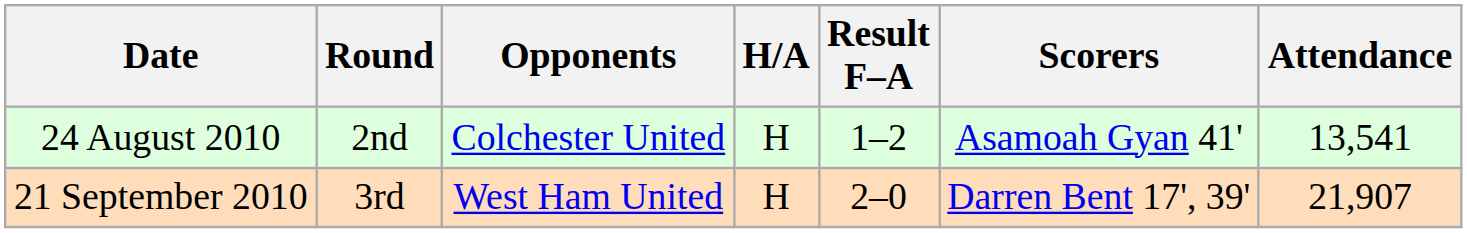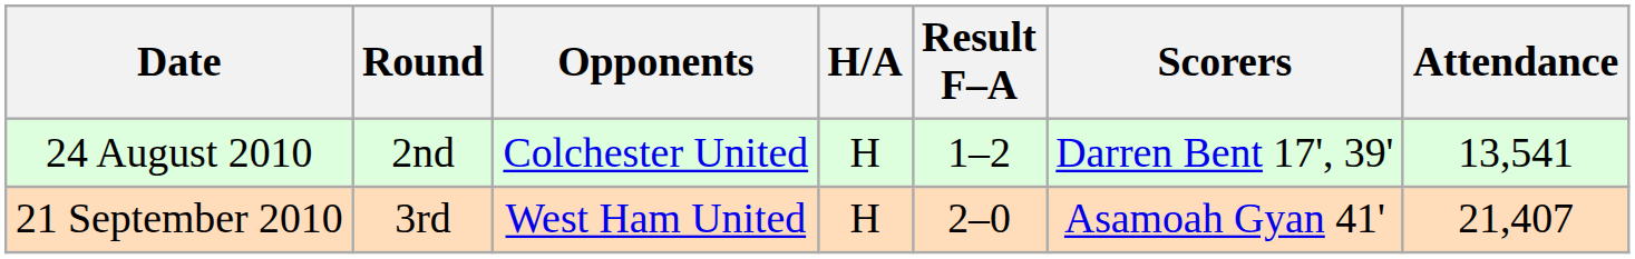 <table class="wikitable" style="text-align:center">
 <tr>
 <th>Date</th>
 <th>Round</th>
 <th>Opponents</th>
 <th>H/A</th>
 <th>Result<br>F–A</th>
 <th>Scorers</th>
 <th>Attendance</th>
 </tr>
 <tr bgcolor="#ddffdd">
 <td>24 August 2010</td>
 <td>2nd</td>
 <td><a href='#'>Colchester United</a></td>
 <td>H</td>
 <td>1–2</td>
-<td><a href='#'>Asamoah Gyan</a> 41'</td>
+<td><a href='#'>Darren Bent</a> 17', 39'</td>
 <td>13,541</td>
 </tr>
 <tr bgcolor="ffddbb">
 <td>21 September 2010</td>
 <td>3rd</td>
 <td><a href='#'>West Ham United</a></td>
 <td>H</td>
 <td>2–0</td>
-<td><a href='#'>Darren Bent</a> 17', 39'</td>
-<td>21,907</td>
+<td><a href='#'>Asamoah Gyan</a> 41'</td>
+<td>21,407</td>
 </tr>
 </table>
